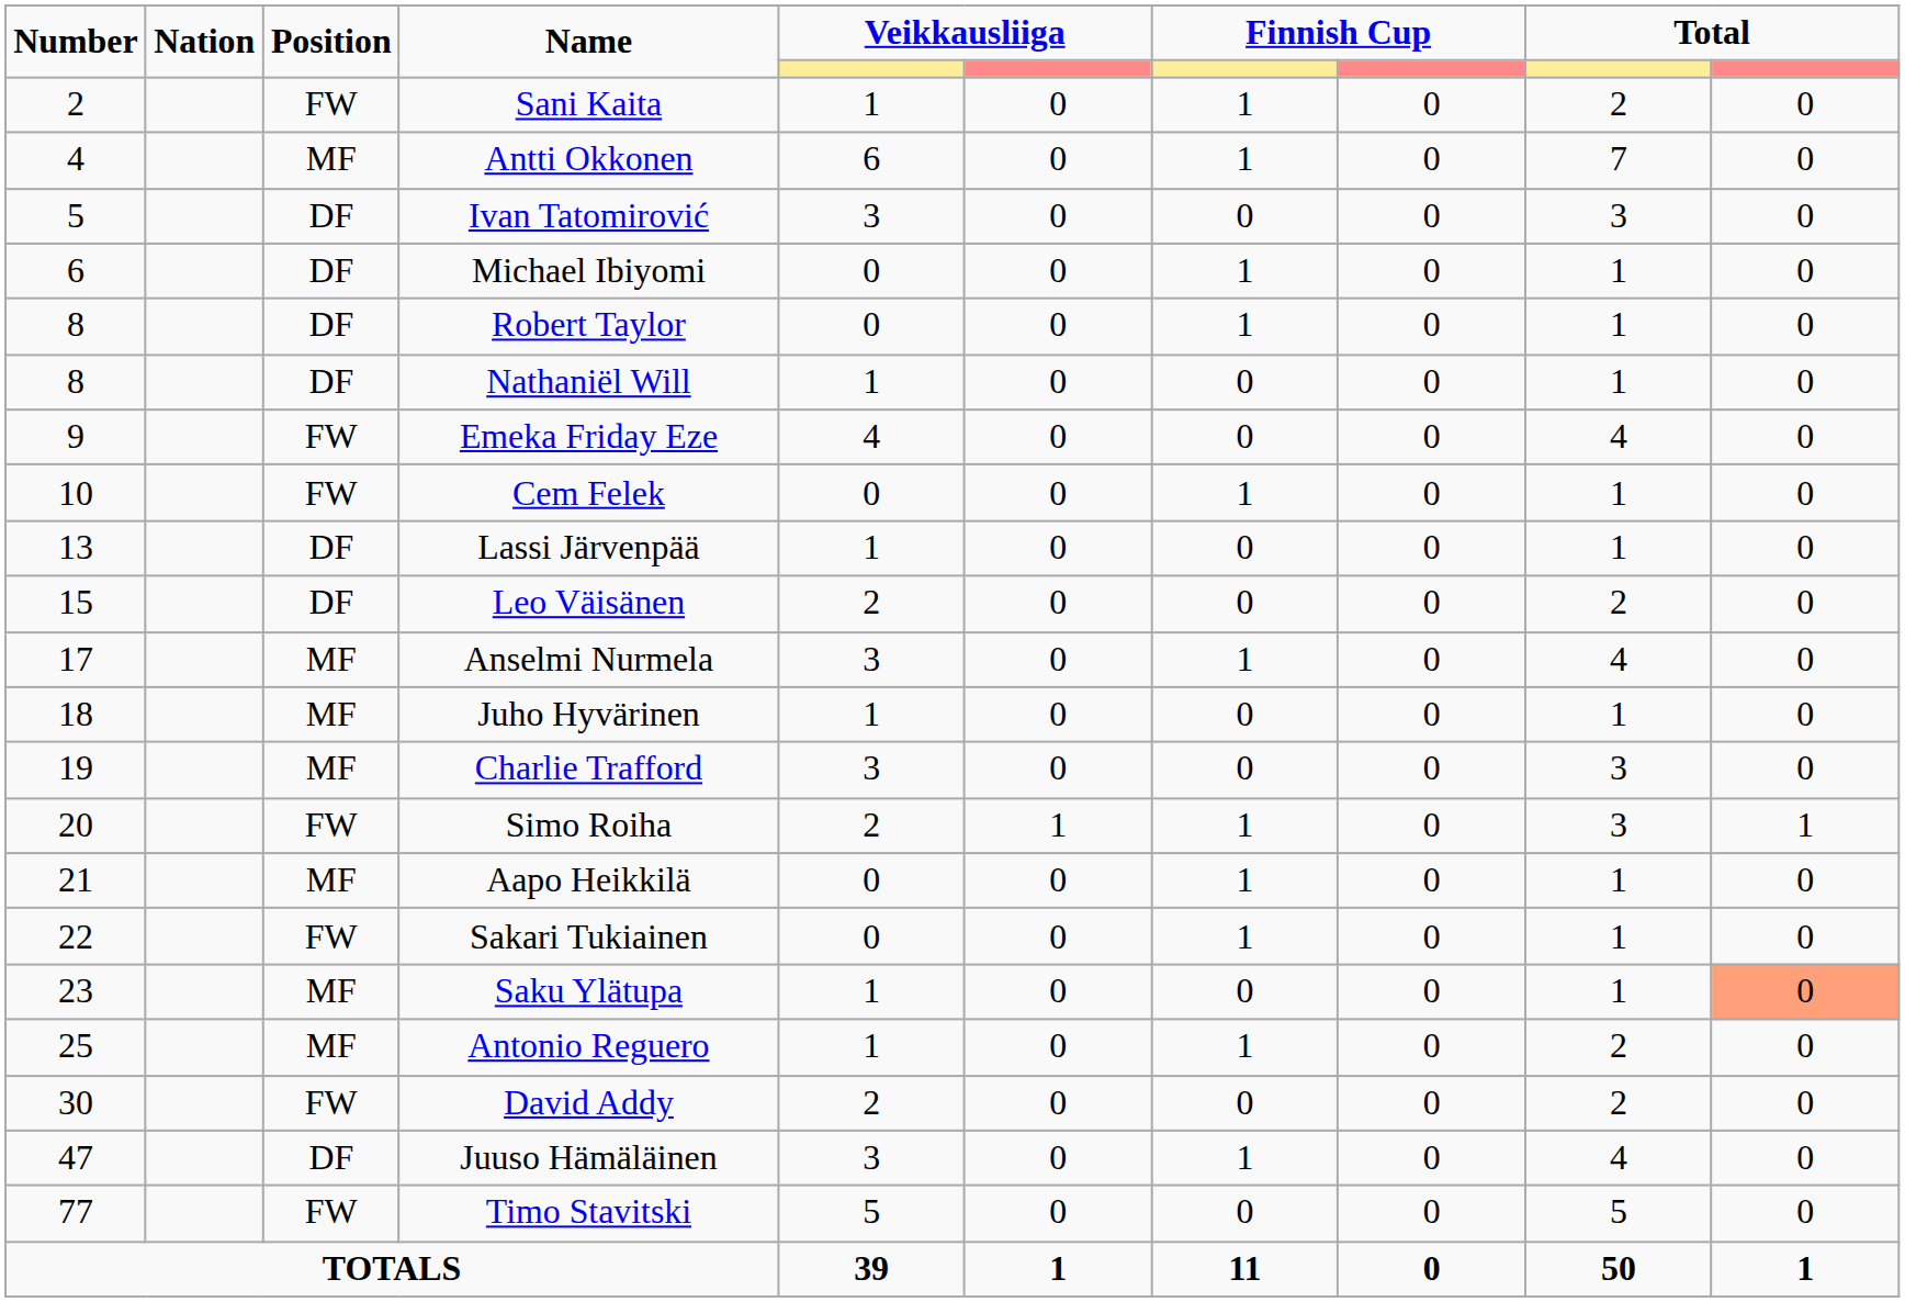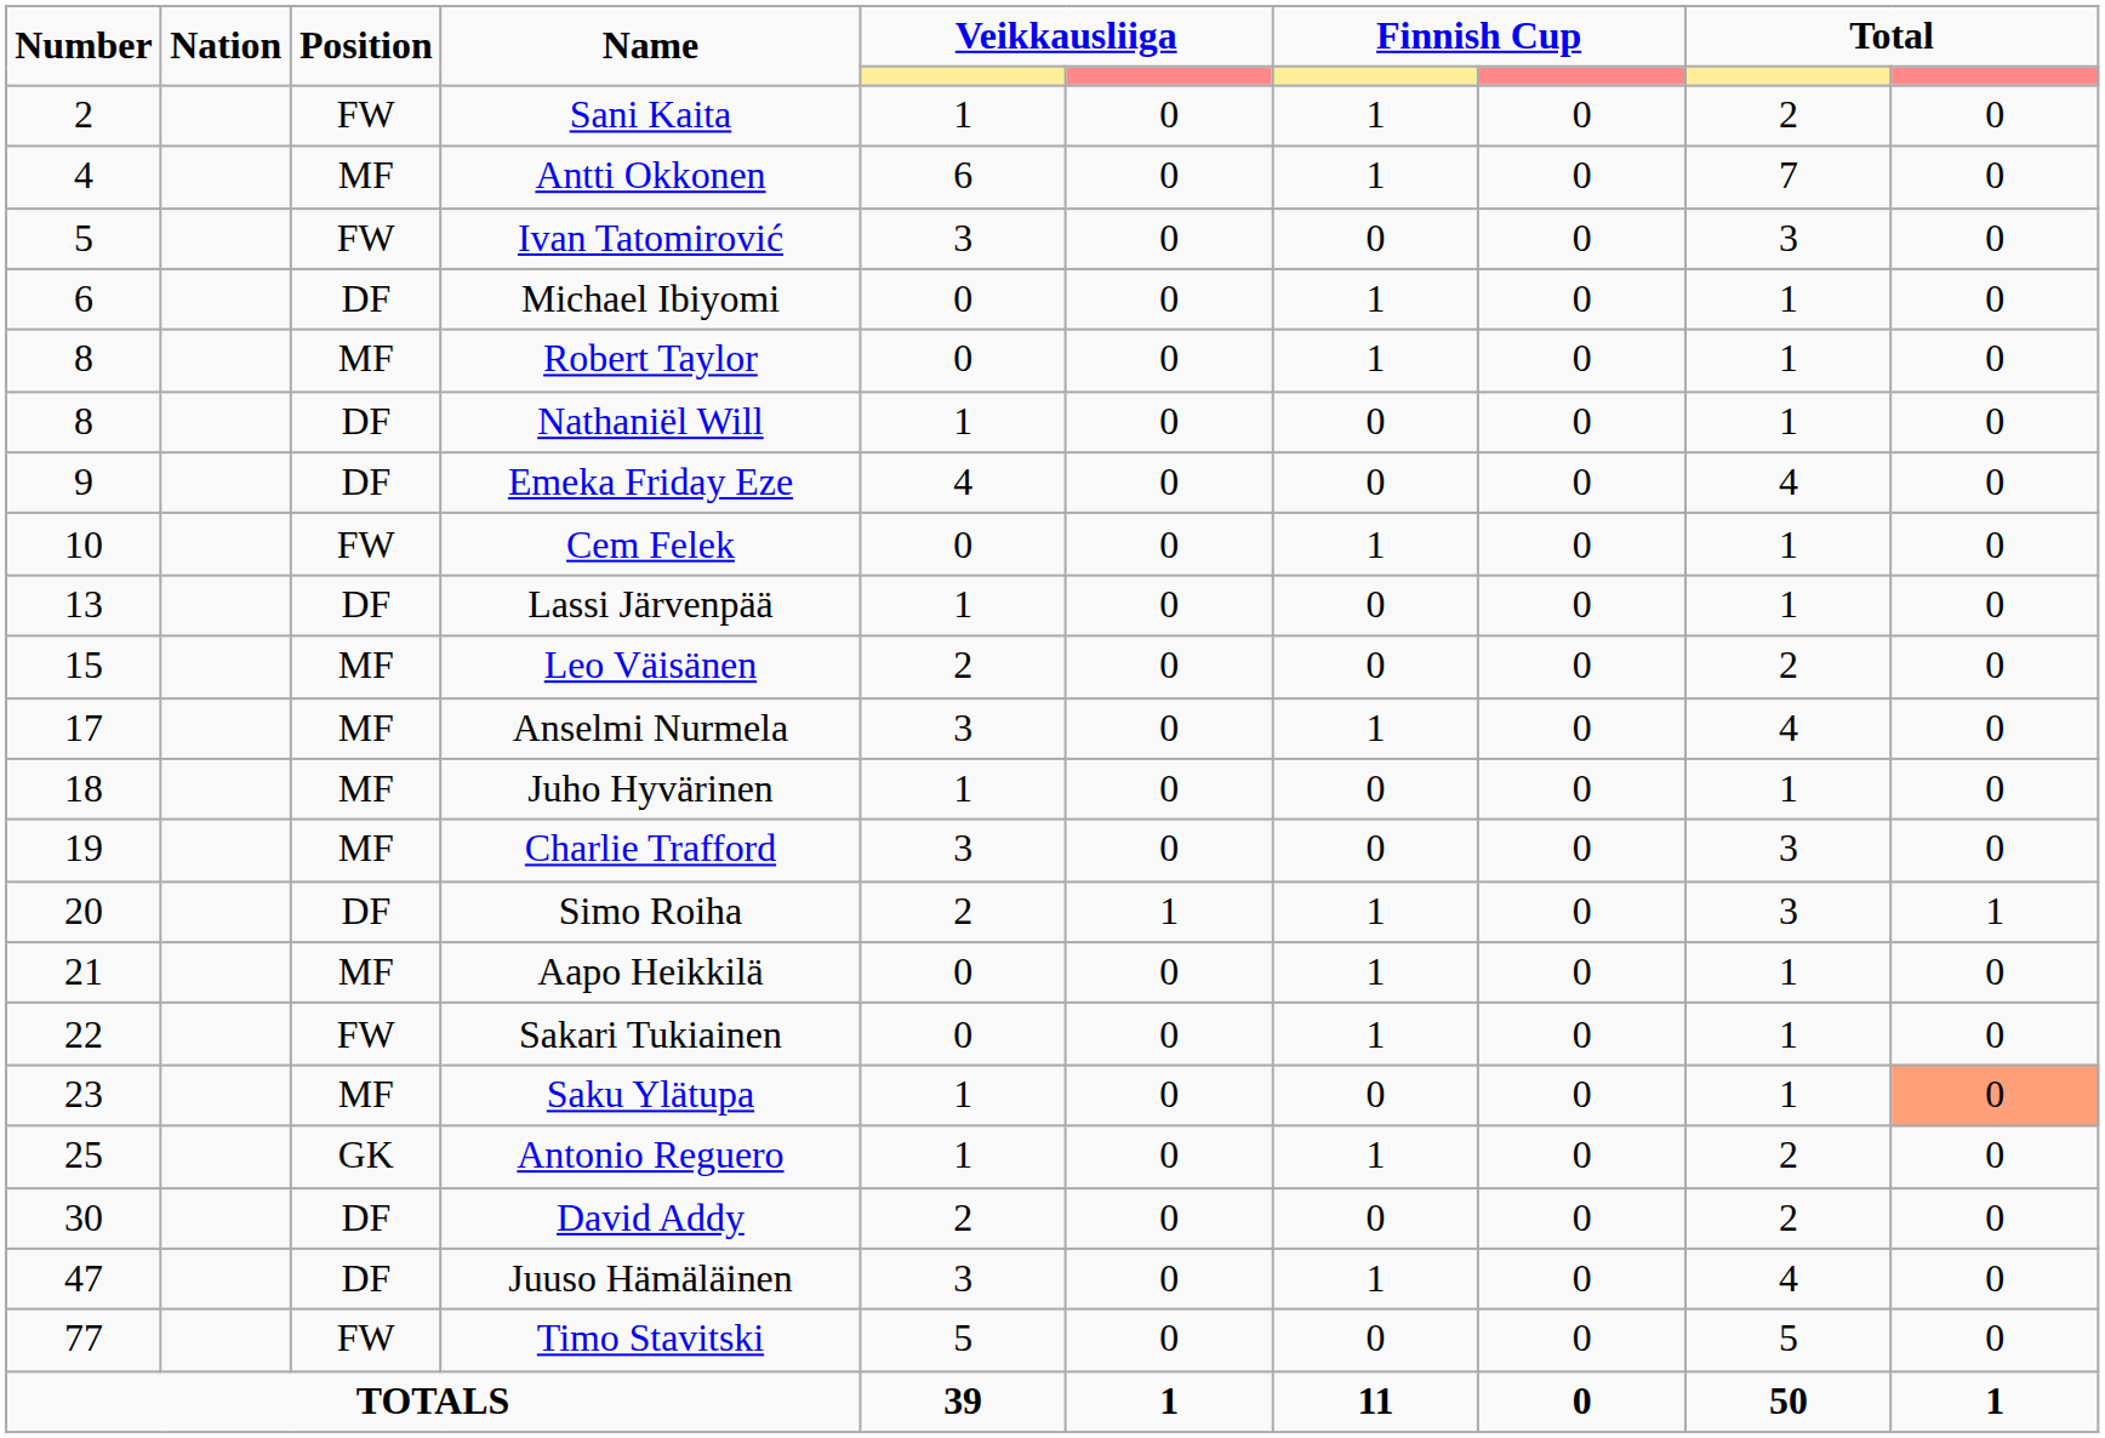 <table class="wikitable" style="text-align:center;">
 <tr>
 <td rowspan="2"  style="width:5%;"><strong>Number</strong></td>
 <td rowspan="2"  style="width:5%;"><strong>Nation</strong></td>
 <td rowspan="2"  style="width:5%;"><strong>Position</strong></td>
 <td rowspan="2"  style="width:20%;"><strong>Name</strong></td>
 <td colspan="2"><strong><a href='#'>Veikkausliiga</a></strong></td>
 <td colspan="2"><strong><a href='#'>Finnish Cup</a></strong></td>
 <td colspan="2"><strong>Total</strong></td>
 </tr>
 <tr>
 <th style="width:60px; background:#fe9;"></th>
 <th style="width:60px; background:#ff8888;"></th>
 <th style="width:60px; background:#fe9;"></th>
 <th style="width:60px; background:#ff8888;"></th>
 <th style="width:60px; background:#fe9;"></th>
 <th style="width:60px; background:#ff8888;"></th>
 </tr>
 <tr>
 <td>2</td>
 <td></td>
 <td>FW</td>
 <td><a href='#'>Sani Kaita</a></td>
 <td>1</td>
 <td>0</td>
 <td>1</td>
 <td>0</td>
 <td>2</td>
 <td>0</td>
 </tr>
 <tr>
 <td>4</td>
 <td></td>
 <td>MF</td>
 <td><a href='#'>Antti Okkonen</a></td>
 <td>6</td>
 <td>0</td>
 <td>1</td>
 <td>0</td>
 <td>7</td>
 <td>0</td>
 </tr>
 <tr>
 <td>5</td>
 <td></td>
-<td>DF</td>
+<td>FW</td>
 <td><a href='#'>Ivan Tatomirović</a></td>
 <td>3</td>
 <td>0</td>
 <td>0</td>
 <td>0</td>
 <td>3</td>
 <td>0</td>
 </tr>
 <tr>
 <td>6</td>
 <td></td>
 <td>DF</td>
 <td>Michael Ibiyomi</td>
 <td>0</td>
 <td>0</td>
 <td>1</td>
 <td>0</td>
 <td>1</td>
 <td>0</td>
 </tr>
 <tr>
 <td>8</td>
 <td></td>
-<td>DF</td>
+<td>MF</td>
 <td><a href='#'>Robert Taylor</a></td>
 <td>0</td>
 <td>0</td>
 <td>1</td>
 <td>0</td>
 <td>1</td>
 <td>0</td>
 </tr>
 <tr>
 <td>8</td>
 <td></td>
 <td>DF</td>
 <td><a href='#'>Nathaniël Will</a></td>
 <td>1</td>
 <td>0</td>
 <td>0</td>
 <td>0</td>
 <td>1</td>
 <td>0</td>
 </tr>
 <tr>
 <td>9</td>
 <td></td>
-<td>FW</td>
+<td>DF</td>
 <td><a href='#'>Emeka Friday Eze</a></td>
 <td>4</td>
 <td>0</td>
 <td>0</td>
 <td>0</td>
 <td>4</td>
 <td>0</td>
 </tr>
 <tr>
 <td>10</td>
 <td></td>
 <td>FW</td>
 <td><a href='#'>Cem Felek</a></td>
 <td>0</td>
 <td>0</td>
 <td>1</td>
 <td>0</td>
 <td>1</td>
 <td>0</td>
 </tr>
 <tr>
 <td>13</td>
 <td></td>
 <td>DF</td>
 <td>Lassi Järvenpää</td>
 <td>1</td>
 <td>0</td>
 <td>0</td>
 <td>0</td>
 <td>1</td>
 <td>0</td>
 </tr>
 <tr>
 <td>15</td>
 <td></td>
-<td>DF</td>
+<td>MF</td>
 <td><a href='#'>Leo Väisänen</a></td>
 <td>2</td>
 <td>0</td>
 <td>0</td>
 <td>0</td>
 <td>2</td>
 <td>0</td>
 </tr>
 <tr>
 <td>17</td>
 <td></td>
 <td>MF</td>
 <td>Anselmi Nurmela</td>
 <td>3</td>
 <td>0</td>
 <td>1</td>
 <td>0</td>
 <td>4</td>
 <td>0</td>
 </tr>
 <tr>
 <td>18</td>
 <td></td>
 <td>MF</td>
 <td>Juho Hyvärinen</td>
 <td>1</td>
 <td>0</td>
 <td>0</td>
 <td>0</td>
 <td>1</td>
 <td>0</td>
 </tr>
 <tr>
 <td>19</td>
 <td></td>
 <td>MF</td>
 <td><a href='#'>Charlie Trafford</a></td>
 <td>3</td>
 <td>0</td>
 <td>0</td>
 <td>0</td>
 <td>3</td>
 <td>0</td>
 </tr>
 <tr>
 <td>20</td>
 <td></td>
-<td>FW</td>
+<td>DF</td>
 <td>Simo Roiha</td>
 <td>2</td>
 <td>1</td>
 <td>1</td>
 <td>0</td>
 <td>3</td>
 <td>1</td>
 </tr>
 <tr>
 <td>21</td>
 <td></td>
 <td>MF</td>
 <td>Aapo Heikkilä</td>
 <td>0</td>
 <td>0</td>
 <td>1</td>
 <td>0</td>
 <td>1</td>
 <td>0</td>
 </tr>
 <tr>
 <td>22</td>
 <td></td>
 <td>FW</td>
 <td>Sakari Tukiainen</td>
 <td>0</td>
 <td>0</td>
 <td>1</td>
 <td>0</td>
 <td>1</td>
 <td>0</td>
 </tr>
 <tr>
 <td>23</td>
 <td></td>
 <td>MF</td>
 <td><a href='#'>Saku Ylätupa</a></td>
 <td>1</td>
 <td>0</td>
 <td>0</td>
 <td>0</td>
 <td>1</td>
 <td style="background: lightsalmon;">0</td>
 </tr>
 <tr>
 <td>25</td>
 <td></td>
-<td>MF</td>
+<td>GK</td>
 <td><a href='#'>Antonio Reguero</a></td>
 <td>1</td>
 <td>0</td>
 <td>1</td>
 <td>0</td>
 <td>2</td>
 <td>0</td>
 </tr>
 <tr>
 <td>30</td>
 <td></td>
-<td>FW</td>
+<td>DF</td>
 <td><a href='#'>David Addy</a></td>
 <td>2</td>
 <td>0</td>
 <td>0</td>
 <td>0</td>
 <td>2</td>
 <td>0</td>
 </tr>
 <tr>
 <td>47</td>
 <td></td>
 <td>DF</td>
 <td>Juuso Hämäläinen</td>
 <td>3</td>
 <td>0</td>
 <td>1</td>
 <td>0</td>
 <td>4</td>
 <td>0</td>
 </tr>
 <tr>
 <td>77</td>
 <td></td>
 <td>FW</td>
 <td><a href='#'>Timo Stavitski</a></td>
 <td>5</td>
 <td>0</td>
 <td>0</td>
 <td>0</td>
 <td>5</td>
 <td>0</td>
 </tr>
 <tr>
 <td colspan="4"><strong>TOTALS</strong></td>
 <td><strong>39</strong></td>
 <td><strong>1</strong></td>
 <td><strong>11</strong></td>
 <td><strong>0</strong></td>
 <td><strong>50</strong></td>
 <td><strong>1</strong></td>
 </tr>
 </table>
